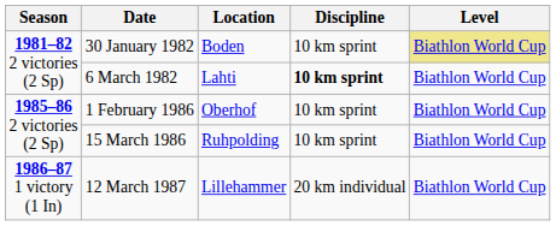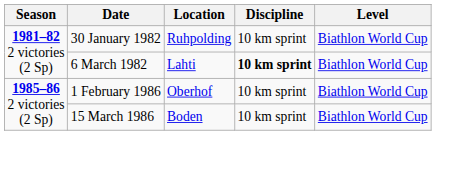 <table class="wikitable">
 <tr>
 <th>Season</th>
 <th>Date</th>
 <th>Location</th>
 <th>Discipline</th>
 <th>Level</th>
 </tr>
 <tr>
 <td rowspan="2" style="text-align:center;"><strong><a href='#'>1981–82</a></strong> <br> 2 victories <br> (2 Sp)</td>
 <td>30 January 1982</td>
-<td> <a href='#'>Boden</a></td>
+<td> <a href='#'>Ruhpolding</a></td>
 <td>10 km sprint</td>
-<td style="background: khaki;"><a href='#'>Biathlon World Cup</a></td>
+<td><a href='#'>Biathlon World Cup</a></td>
 </tr>
 <tr>
 <td>6 March 1982</td>
 <td> <a href='#'>Lahti</a></td>
 <td><strong>10 km sprint</strong></td>
 <td><a href='#'>Biathlon World Cup</a></td>
 </tr>
 <tr>
 <td rowspan="2" style="text-align:center;"><strong><a href='#'>1985–86</a></strong> <br> 2 victories <br> (2 Sp)</td>
 <td>1 February 1986</td>
 <td> <a href='#'>Oberhof</a></td>
 <td>10 km sprint</td>
 <td><a href='#'>Biathlon World Cup</a></td>
 </tr>
 <tr>
 <td>15 March 1986</td>
-<td> <a href='#'>Ruhpolding</a></td>
+<td> <a href='#'>Boden</a></td>
 <td>10 km sprint</td>
 <td><a href='#'>Biathlon World Cup</a></td>
 </tr>
-<tr>
-<td rowspan="1" style="text-align:center;"><strong><a href='#'>1986–87</a></strong> <br> 1 victory <br> (1 In)</td>
-<td>12 March 1987</td>
-<td> <a href='#'>Lillehammer</a></td>
-<td>20 km individual</td>
-<td><a href='#'>Biathlon World Cup</a></td>
-</tr>
 </table>
